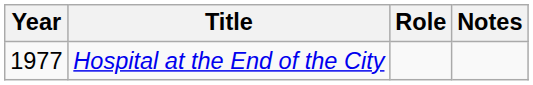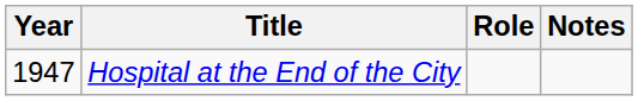 <table class="wikitable sortable">
 <tr>
 <th>Year</th>
 <th>Title</th>
 <th>Role</th>
 <th class="unsortable">Notes</th>
 </tr>
 <tr>
-<td>1977</td>
+<td>1947</td>
 <td><em><a href='#'>Hospital at the End of the City</a></em></td>
 <td></td>
 <td></td>
 </tr>
 </table>
